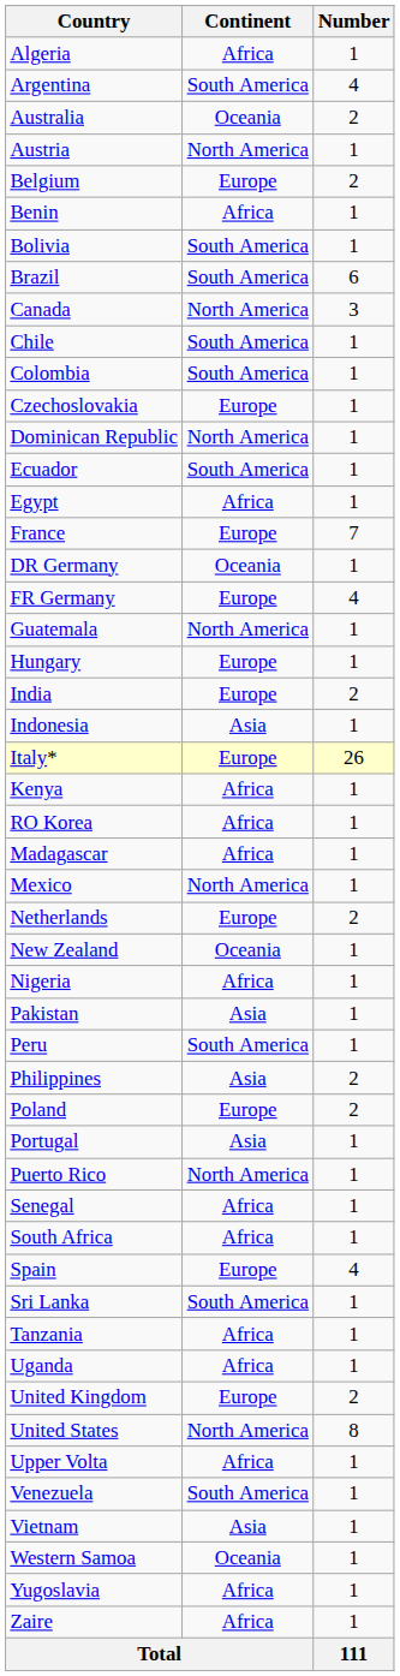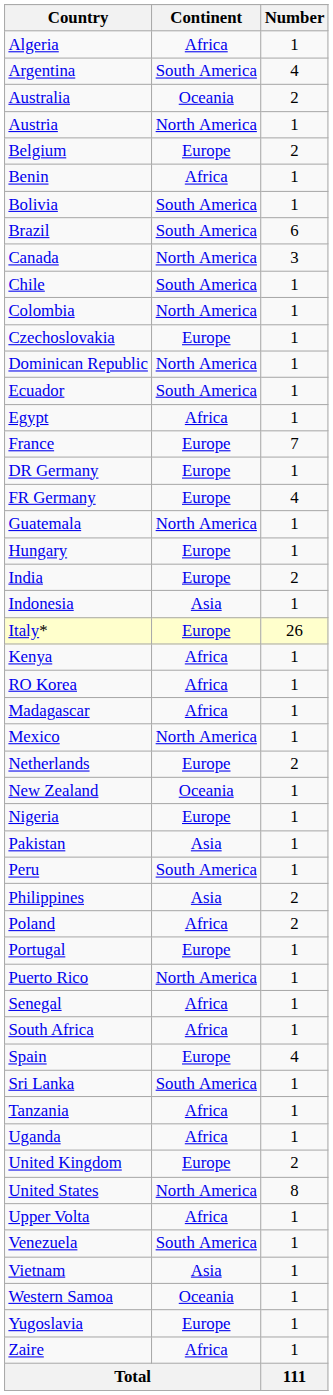 <table class="wikitable sortable" style="text-align:center">
 <tr>
 </tr>
 <tr>
 <th scope="col">Country</th>
 <th scope="col">Continent</th>
 <th scope="col">Number</th>
 </tr>
 <tr>
 <td scope="row" style="text-align:left"><a href='#'>Algeria</a></td>
 <td><a href='#'>Africa</a></td>
 <td>1</td>
 </tr>
 <tr>
 <td scope="row" style="text-align:left"><a href='#'>Argentina</a></td>
 <td data-sort-value="America, South"><a href='#'>South&nbsp;America</a></td>
 <td>4</td>
 </tr>
 <tr>
 <td scope="row" style="text-align:left"><a href='#'>Australia</a></td>
 <td><a href='#'>Oceania</a></td>
 <td>2</td>
 </tr>
 <tr>
 <td scope="row" style="text-align:left"><a href='#'>Austria</a></td>
 <td data-sort-value="America, North"><a href='#'>North&nbsp;America</a></td>
 <td>1</td>
 </tr>
 <tr>
 <td scope="row" style="text-align:left"><a href='#'>Belgium</a></td>
 <td><a href='#'>Europe</a></td>
 <td>2</td>
 </tr>
 <tr>
 <td scope="row" style="text-align:left"><a href='#'>Benin</a></td>
 <td><a href='#'>Africa</a></td>
 <td>1</td>
 </tr>
 <tr>
 <td scope="row" style="text-align:left"><a href='#'>Bolivia</a></td>
 <td data-sort-value="America, South"><a href='#'>South&nbsp;America</a></td>
 <td>1</td>
 </tr>
 <tr>
 <td scope="row" style="text-align:left"><a href='#'>Brazil</a></td>
 <td data-sort-value="America, South"><a href='#'>South&nbsp;America</a></td>
 <td>6</td>
 </tr>
 <tr>
 <td scope="row" style="text-align:left"><a href='#'>Canada</a></td>
 <td data-sort-value="America, North"><a href='#'>North&nbsp;America</a></td>
 <td>3</td>
 </tr>
 <tr>
 <td scope="row" style="text-align:left"><a href='#'>Chile</a></td>
 <td data-sort-value="America, South"><a href='#'>South&nbsp;America</a></td>
 <td>1</td>
 </tr>
 <tr>
 <td scope="row" style="text-align:left"><a href='#'>Colombia</a></td>
-<td data-sort-value="America, South"><a href='#'>South&nbsp;America</a></td>
+<td data-sort-value="America, North"><a href='#'>North&nbsp;America</a></td>
 <td>1</td>
 </tr>
 <tr>
 <td scope="row" style="text-align:left"><a href='#'>Czechoslovakia</a></td>
 <td><a href='#'>Europe</a></td>
 <td>1</td>
 </tr>
 <tr>
 <td scope="row" style="text-align:left"><a href='#'>Dominican Republic</a></td>
 <td data-sort-value="America, North"><a href='#'>North&nbsp;America</a></td>
 <td>1</td>
 </tr>
 <tr>
 <td scope="row" style="text-align:left"><a href='#'>Ecuador</a></td>
 <td data-sort-value="America, South"><a href='#'>South&nbsp;America</a></td>
 <td>1</td>
 </tr>
 <tr>
 <td scope="row" style="text-align:left"><a href='#'>Egypt</a></td>
 <td><a href='#'>Africa</a></td>
 <td>1</td>
 </tr>
 <tr>
 <td scope="row" style="text-align:left"><a href='#'>France</a></td>
 <td><a href='#'>Europe</a></td>
 <td>7</td>
 </tr>
 <tr>
 <td scope="row" style="text-align:left" data-sort-value="Germany, East"><a href='#'>DR Germany</a></td>
-<td><a href='#'>Oceania</a></td>
+<td><a href='#'>Europe</a></td>
 <td>1</td>
 </tr>
 <tr>
 <td scope="row" style="text-align:left" data-sort-value="Germany, West"><a href='#'>FR Germany</a></td>
 <td><a href='#'>Europe</a></td>
 <td>4</td>
 </tr>
 <tr>
 <td scope="row" style="text-align:left"><a href='#'>Guatemala</a></td>
 <td data-sort-value="America, North"><a href='#'>North&nbsp;America</a></td>
 <td>1</td>
 </tr>
 <tr>
 <td scope="row" style="text-align:left"><a href='#'>Hungary</a></td>
 <td><a href='#'>Europe</a></td>
 <td>1</td>
 </tr>
 <tr>
 <td scope="row" style="text-align:left"><a href='#'>India</a></td>
 <td><a href='#'>Europe</a></td>
 <td>2</td>
 </tr>
 <tr>
 <td scope="row" style="text-align:left"><a href='#'>Indonesia</a></td>
 <td><a href='#'>Asia</a></td>
 <td>1</td>
 </tr>
 <tr style="background: #ffc">
 <td scope="row" style="text-align:left"><a href='#'>Italy</a>*</td>
 <td><a href='#'>Europe</a></td>
 <td>26</td>
 </tr>
 <tr>
 <td scope="row" style="text-align:left"><a href='#'>Kenya</a></td>
 <td><a href='#'>Africa</a></td>
 <td>1</td>
 </tr>
 <tr>
 <td scope="row" style="text-align:left" data-sort-value="Korea, South"><a href='#'>RO Korea</a></td>
 <td><a href='#'>Africa</a></td>
 <td>1</td>
 </tr>
 <tr>
 <td scope="row" style="text-align:left"><a href='#'>Madagascar</a></td>
 <td><a href='#'>Africa</a></td>
 <td>1</td>
 </tr>
 <tr>
 <td scope="row" style="text-align:left"><a href='#'>Mexico</a></td>
 <td data-sort-value="America, North"><a href='#'>North&nbsp;America</a></td>
 <td>1</td>
 </tr>
 <tr>
 <td scope="row" style="text-align:left"><a href='#'>Netherlands</a></td>
 <td><a href='#'>Europe</a></td>
 <td>2</td>
 </tr>
 <tr>
 <td scope="row" style="text-align:left"><a href='#'>New Zealand</a></td>
 <td><a href='#'>Oceania</a></td>
 <td>1</td>
 </tr>
 <tr>
 <td scope="row" style="text-align:left"><a href='#'>Nigeria</a></td>
-<td><a href='#'>Africa</a></td>
+<td><a href='#'>Europe</a></td>
 <td>1</td>
 </tr>
 <tr>
 <td scope="row" style="text-align:left"><a href='#'>Pakistan</a></td>
 <td><a href='#'>Asia</a></td>
 <td>1</td>
 </tr>
 <tr>
 <td scope="row" style="text-align:left"><a href='#'>Peru</a></td>
 <td data-sort-value="America, South"><a href='#'>South&nbsp;America</a></td>
 <td>1</td>
 </tr>
 <tr>
 <td scope="row" style="text-align:left"><a href='#'>Philippines</a></td>
 <td><a href='#'>Asia</a></td>
 <td>2</td>
 </tr>
 <tr>
 <td scope="row" style="text-align:left"><a href='#'>Poland</a></td>
-<td><a href='#'>Europe</a></td>
+<td><a href='#'>Africa</a></td>
 <td>2</td>
 </tr>
 <tr>
 <td scope="row" style="text-align:left"><a href='#'>Portugal</a></td>
-<td><a href='#'>Asia</a></td>
+<td><a href='#'>Europe</a></td>
 <td>1</td>
 </tr>
 <tr>
 <td scope="row" style="text-align:left"><a href='#'>Puerto Rico</a> </td>
 <td data-sort-value="America, North"><a href='#'>North&nbsp;America</a></td>
 <td>1</td>
 </tr>
 <tr>
 <td scope="row" style="text-align:left"><a href='#'>Senegal</a></td>
 <td><a href='#'>Africa</a></td>
 <td>1</td>
 </tr>
 <tr>
 <td scope="row" style="text-align:left"><a href='#'>South Africa</a></td>
 <td><a href='#'>Africa</a></td>
 <td>1</td>
 </tr>
 <tr>
 <td scope="row" style="text-align:left"><a href='#'>Spain</a></td>
 <td><a href='#'>Europe</a></td>
 <td>4</td>
 </tr>
 <tr>
 <td scope="row" style="text-align:left"><a href='#'>Sri Lanka</a></td>
 <td data-sort-value="America, South"><a href='#'>South&nbsp;America</a></td>
 <td>1</td>
 </tr>
 <tr>
 <td scope="row" style="text-align:left"><a href='#'>Tanzania</a></td>
 <td><a href='#'>Africa</a></td>
 <td>1</td>
 </tr>
 <tr>
 <td scope="row" style="text-align:left"><a href='#'>Uganda</a></td>
 <td><a href='#'>Africa</a></td>
 <td>1</td>
 </tr>
 <tr>
 <td scope="row" style="text-align:left"><a href='#'>United Kingdom</a></td>
 <td><a href='#'>Europe</a></td>
 <td>2</td>
 </tr>
 <tr>
 <td scope="row" style="text-align:left"><a href='#'>United States</a></td>
 <td data-sort-value="America, North"><a href='#'>North&nbsp;America</a></td>
 <td>8</td>
 </tr>
 <tr>
 <td scope="row" style="text-align:left"><a href='#'>Upper Volta</a></td>
 <td><a href='#'>Africa</a></td>
 <td>1</td>
 </tr>
 <tr>
 <td scope="row" style="text-align:left"><a href='#'>Venezuela</a></td>
 <td data-sort-value="America, South"><a href='#'>South&nbsp;America</a></td>
 <td>1</td>
 </tr>
 <tr>
 <td scope="row" style="text-align:left"><a href='#'>Vietnam</a></td>
 <td><a href='#'>Asia</a></td>
 <td>1</td>
 </tr>
 <tr>
 <td scope="row" style="text-align:left"><a href='#'>Western Samoa</a></td>
 <td><a href='#'>Oceania</a></td>
 <td>1</td>
 </tr>
 <tr>
 <td scope="row" style="text-align:left"><a href='#'>Yugoslavia</a></td>
-<td><a href='#'>Africa</a></td>
+<td><a href='#'>Europe</a></td>
 <td>1</td>
 </tr>
 <tr>
 <td scope="row" style="text-align:left"><a href='#'>Zaire</a></td>
 <td><a href='#'>Africa</a></td>
 <td>1</td>
 </tr>
 <tr>
 <th scope="row" colspan="2">Total</th>
 <th>111</th>
 </tr>
 <tr>
 </tr>
 </table>
